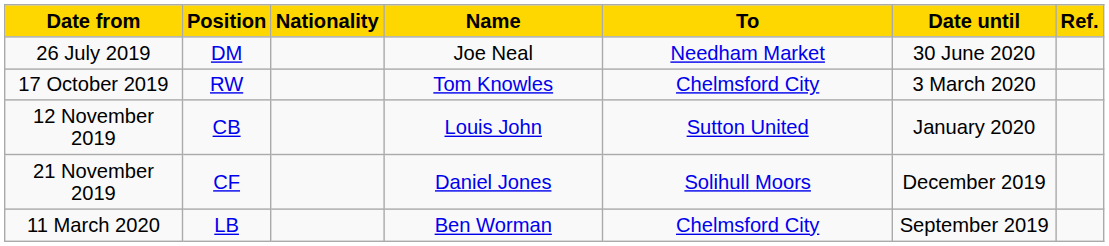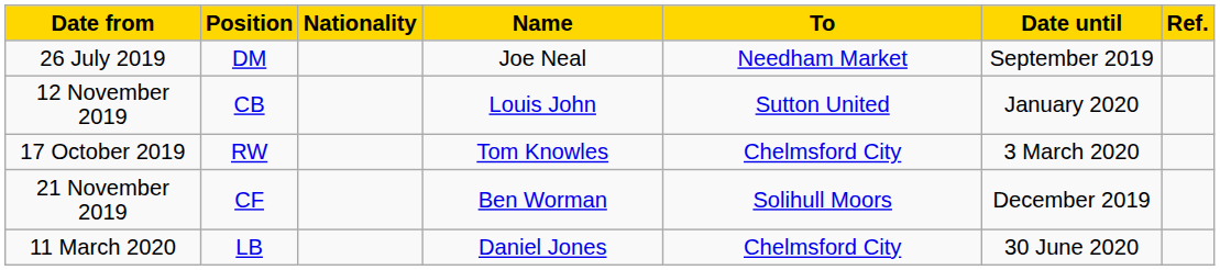 <table class="wikitable"  style="text-align:center; font-size:90%; ">
 <tr>
 <th style="background:#FFD700; color:#000000; width:120px;">Date from</th>
 <th style="background:#FFD700; color:#000000; width:50px;">Position</th>
 <th style="background:#FFD700; color:#000000; width:50px;">Nationality</th>
 <th style="background:#FFD700; color:#000000; width:150px;">Name</th>
 <th style="background:#FFD700; color:#000000; width:200px;">To</th>
 <th style="background:#FFD700; color:#000000; width:110px;">Date until</th>
 <th style="background:#FFD700; color:#000000; width:25px;">Ref.</th>
 </tr>
 <tr>
 <td>26 July 2019</td>
 <td><a href='#'>DM</a></td>
 <td></td>
 <td>Joe Neal</td>
 <td> <a href='#'>Needham Market</a></td>
-<td>30 June 2020</td>
+<td>September 2019</td>
+<td></td>
+</tr>
+<tr>
+<td>12 November 2019</td>
+<td><a href='#'>CB</a></td>
+<td></td>
+<td><a href='#'>Louis John</a></td>
+<td> <a href='#'>Sutton United</a></td>
+<td>January 2020</td>
 <td></td>
 </tr>
 <tr>
 <td>17 October 2019</td>
 <td><a href='#'>RW</a></td>
 <td></td>
 <td><a href='#'>Tom Knowles</a></td>
 <td> <a href='#'>Chelmsford City</a></td>
 <td>3 March 2020</td>
 <td></td>
 </tr>
 <tr>
-<td>12 November 2019</td>
-<td><a href='#'>CB</a></td>
-<td></td>
-<td><a href='#'>Louis John</a></td>
-<td> <a href='#'>Sutton United</a></td>
-<td>January 2020</td>
-<td></td>
-</tr>
-<tr>
 <td>21 November 2019</td>
 <td><a href='#'>CF</a></td>
 <td></td>
-<td><a href='#'>Daniel Jones</a></td>
+<td><a href='#'>Ben Worman</a></td>
 <td> <a href='#'>Solihull Moors</a></td>
 <td>December 2019</td>
 <td></td>
 </tr>
 <tr>
 <td>11 March 2020</td>
 <td><a href='#'>LB</a></td>
 <td></td>
-<td><a href='#'>Ben Worman</a></td>
+<td><a href='#'>Daniel Jones</a></td>
 <td> <a href='#'>Chelmsford City</a></td>
-<td>September 2019</td>
+<td>30 June 2020</td>
 <td></td>
 </tr>
 </table>
